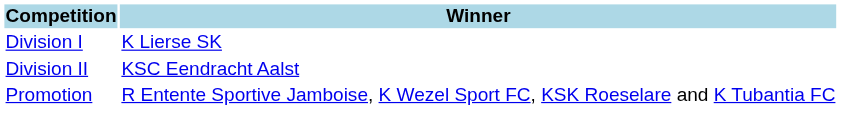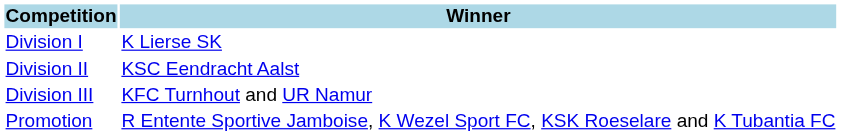 <table>
 <tr style="background:lightblue;">
 <th>Competition</th>
 <th>Winner</th>
 </tr>
 <tr>
 <td><a href='#'>Division I</a></td>
 <td><a href='#'>K Lierse SK</a></td>
 </tr>
 <tr>
 <td><a href='#'>Division II</a></td>
 <td><a href='#'>KSC Eendracht Aalst</a></td>
 </tr>
 <tr>
+<td><a href='#'>Division III</a></td>
+<td><a href='#'>KFC Turnhout</a> and <a href='#'>UR Namur</a></td>
+</tr>
+<tr>
 <td><a href='#'>Promotion</a></td>
 <td><a href='#'>R Entente Sportive Jamboise</a>, <a href='#'>K Wezel Sport FC</a>, <a href='#'>KSK Roeselare</a> and <a href='#'>K Tubantia FC</a></td>
 </tr>
 </table>
